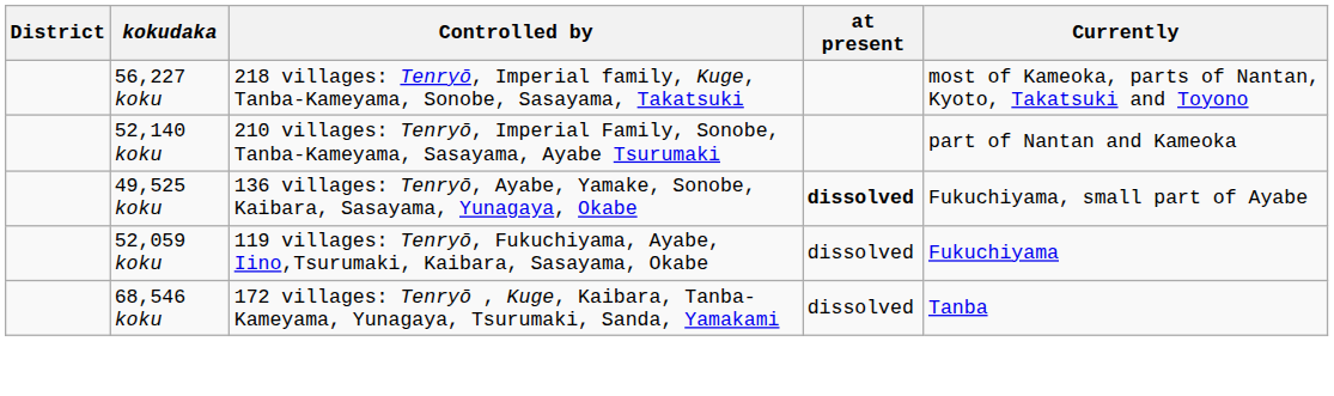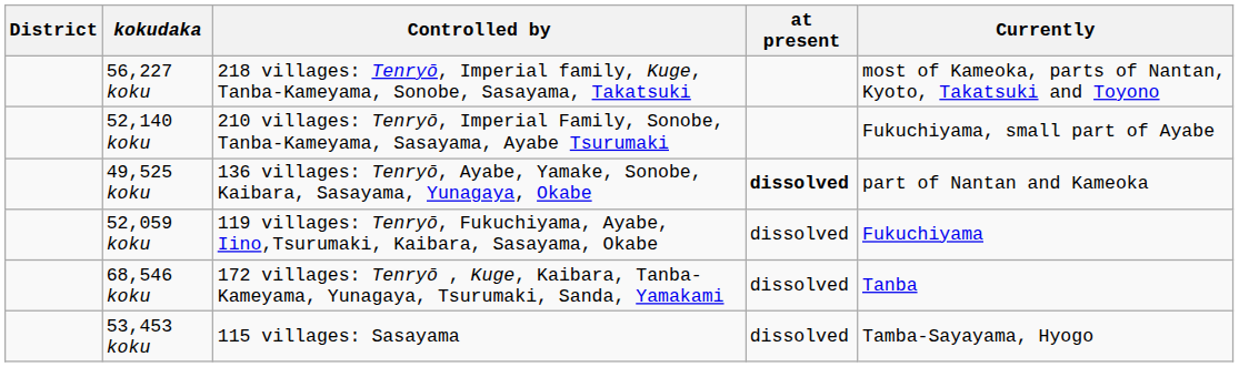 <table class="wikitable">
 <tr>
 <th>District</th>
 <th><em>kokudaka</em></th>
 <th>Controlled by</th>
 <th>at present</th>
 <th>Currently</th>
 </tr>
 <tr>
 <td></td>
 <td>56,227 <em>koku</em></td>
 <td>218 villages: <em><a href='#'>Tenryō</a></em>, Imperial family, <em>Kuge</em>, Tanba-Kameyama, Sonobe, Sasayama, <a href='#'>Takatsuki</a></td>
 <td></td>
 <td>most of Kameoka, parts of Nantan, Kyoto, <a href='#'>Takatsuki</a> and <a href='#'>Toyono</a></td>
 </tr>
 <tr>
 <td></td>
 <td>52,140 <em>koku</em></td>
 <td>210 villages: <em>Tenryō</em>, Imperial Family, Sonobe, Tanba-Kameyama, Sasayama, Ayabe <a href='#'>Tsurumaki</a></td>
 <td></td>
-<td>part of Nantan and Kameoka</td>
+<td>Fukuchiyama, small part of Ayabe</td>
 </tr>
 <tr>
 <td></td>
 <td>49,525 <em>koku</em></td>
 <td>136 villages: <em>Tenryō</em>, Ayabe, Yamake, Sonobe, Kaibara, Sasayama, <a href='#'>Yunagaya</a>, <a href='#'>Okabe</a></td>
 <td><strong>dissolved</strong></td>
-<td>Fukuchiyama, small part of Ayabe</td>
+<td>part of Nantan and Kameoka</td>
 </tr>
 <tr>
 <td></td>
 <td>52,059 <em>koku</em></td>
 <td>119 villages: <em>Tenryō</em>, Fukuchiyama, Ayabe, <a href='#'>Iino</a>,Tsurumaki, Kaibara, Sasayama, Okabe</td>
 <td>dissolved</td>
 <td><a href='#'>Fukuchiyama</a></td>
 </tr>
 <tr>
 <td></td>
 <td>68,546 <em>koku</em></td>
 <td>172 villages: <em>Tenryō</em> , <em>Kuge</em>, Kaibara, Tanba-Kameyama, Yunagaya, Tsurumaki, Sanda, <a href='#'>Yamakami</a></td>
 <td>dissolved</td>
 <td><a href='#'>Tanba</a></td>
 </tr>
+<tr>
+<td></td>
+<td>53,453 <em>koku</em></td>
+<td>115 villages: Sasayama</td>
+<td>dissolved</td>
+<td>Tamba-Sayayama, Hyogo</td>
+</tr>
 </table>
